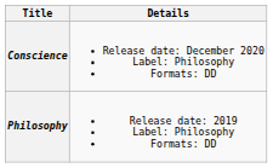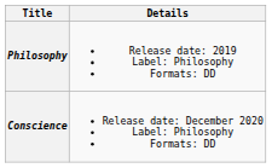 <table class="wikitable plainrowheaders" style="text-align:center;">
 <tr>
 <th>Title</th>
 <th>Details</th>
 </tr>
 <tr>
+<th scope="row"><em>Philosophy</em></th>
+<td><br><ul><li>Release date: 2019</li><li>Label: Philosophy</li><li>Formats: DD</li></ul></td>
+</tr>
+<tr>
 <th scope="row"><em>Conscience</em></th>
 <td><br><ul><li>Release date: December 2020</li><li>Label: Philosophy</li><li>Formats: DD</li></ul></td>
 </tr>
-<tr>
-<th scope="row"><em>Philosophy</em></th>
-<td><br><ul><li>Release date: 2019</li><li>Label: Philosophy</li><li>Formats: DD</li></ul></td>
-</tr>
 </table>
